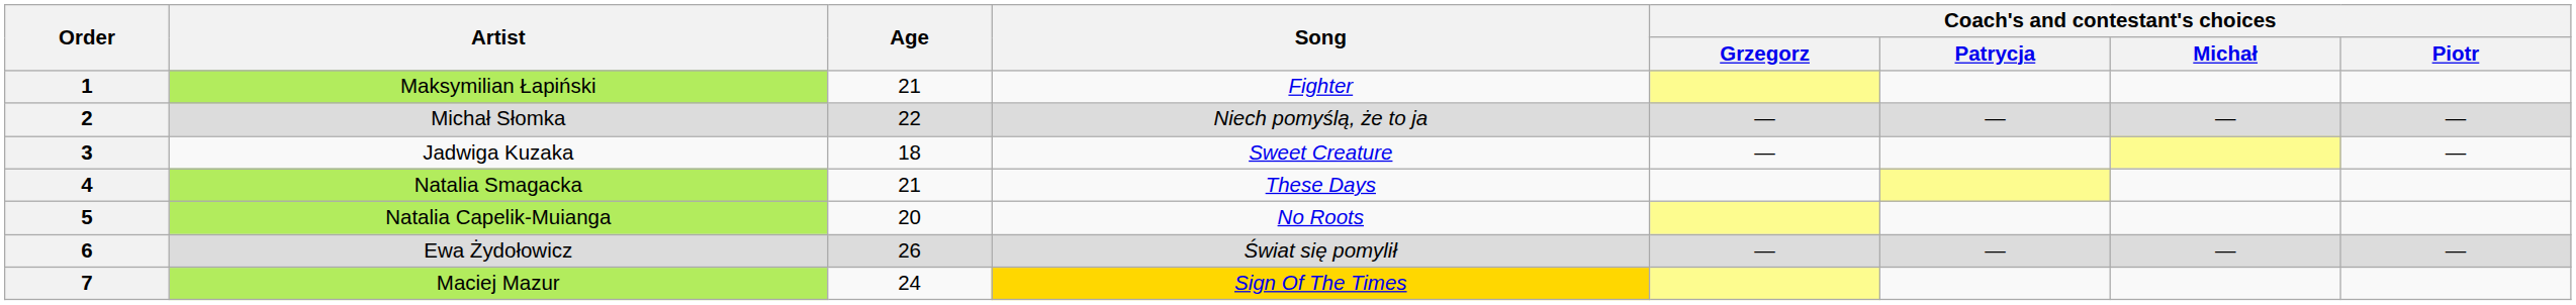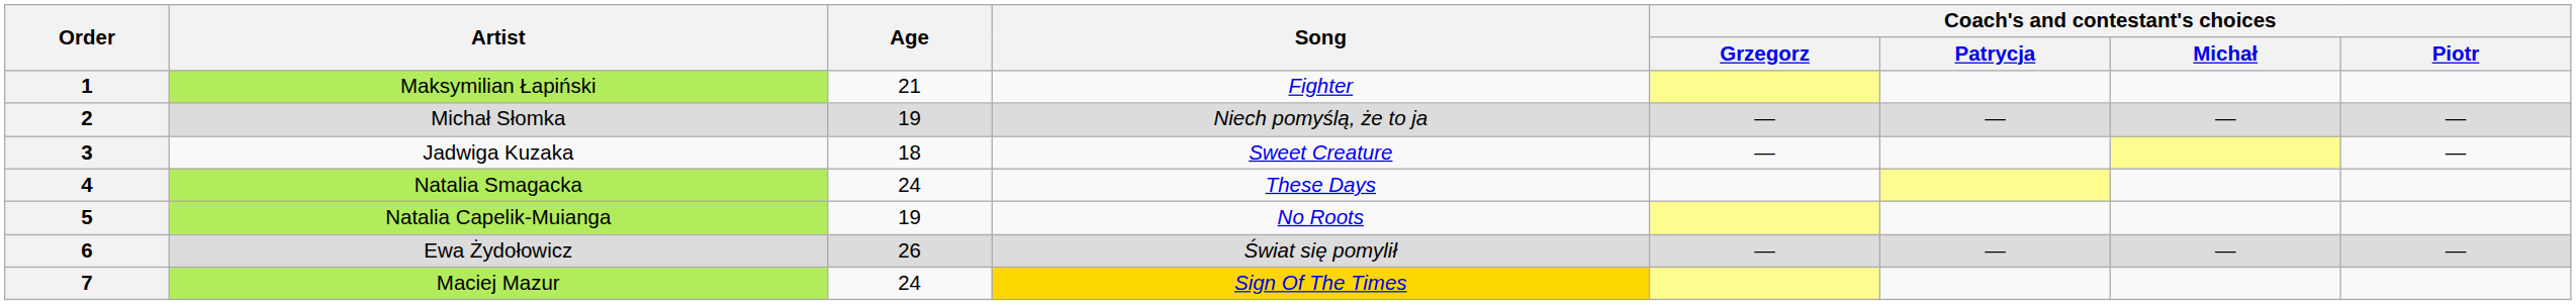 <table class="wikitable" style="text-align:center; width:100%;">
 <tr>
 <th scope="col" rowspan="2" style="width:05%;">Order</th>
 <th scope="col" rowspan="2" style="width:20%;">Artist</th>
 <th scope="col" rowspan="2" style="width:05%;">Age</th>
 <th scope="col" rowspan="2" style="width:20%;">Song</th>
 <th scope="col" colspan="4" style="width:32%;">Coach's and contestant's choices</th>
 </tr>
 <tr>
 <th style="width:07%;"><a href='#'>Grzegorz</a></th>
 <th style="width:07%;"><a href='#'>Patrycja</a></th>
 <th style="width:07%;"><a href='#'>Michał</a></th>
 <th style="width:07%;"><a href='#'>Piotr</a></th>
 </tr>
 <tr>
 <th>1</th>
 <td style="background:#B2EC5D;">Maksymilian Łapiński</td>
 <td>21</td>
 <td><em><a href='#'>Fighter</a></em></td>
 <td style="background:#fdfc8f;"><strong></strong></td>
 <td><strong></strong></td>
 <td><strong></strong></td>
 <td><strong></strong></td>
 </tr>
 <tr>
 <th>2</th>
 <td style="background:#DCDCDC;">Michał Słomka</td>
-<td style="background:#DCDCDC;">22</td>
+<td style="background:#DCDCDC;">19</td>
 <td style="background:#DCDCDC;"><em>Niech pomyślą, że to ja</em></td>
 <td style="background:#DCDCDC;">—</td>
 <td style="background:#DCDCDC;">—</td>
 <td style="background:#DCDCDC;">—</td>
 <td style="background:#DCDCDC;">—</td>
 </tr>
 <tr>
 <th>3</th>
 <td>Jadwiga Kuzaka</td>
 <td>18</td>
 <td><em><a href='#'>Sweet Creature</a></em></td>
 <td>—</td>
 <td><strong></strong></td>
 <td style="background:#fdfc8f;"><strong></strong></td>
 <td>—</td>
 </tr>
 <tr>
 <th>4</th>
 <td style="background:#B2EC5D;">Natalia Smagacka</td>
-<td>21</td>
+<td>24</td>
 <td><em><a href='#'>These Days</a></em></td>
 <td><strong></strong></td>
 <td style="background:#fdfc8f;"><strong></strong></td>
 <td><strong></strong></td>
 <td><strong></strong></td>
 </tr>
 <tr>
 <th>5</th>
 <td style="background:#B2EC5D;">Natalia Capelik-Muianga</td>
-<td>20</td>
+<td>19</td>
 <td><em><a href='#'>No Roots</a></em></td>
 <td style="background:#fdfc8f;"><strong></strong></td>
 <td><strong></strong></td>
 <td><strong></strong></td>
 <td><strong></strong></td>
 </tr>
 <tr>
 <th>6</th>
 <td style="background:#DCDCDC;">Ewa Żydołowicz</td>
 <td style="background:#DCDCDC;">26</td>
 <td style="background:#DCDCDC;"><em>Świat się pomylił</em></td>
 <td style="background:#DCDCDC;">—</td>
 <td style="background:#DCDCDC;">—</td>
 <td style="background:#DCDCDC;">—</td>
 <td style="background:#DCDCDC;">—</td>
 </tr>
 <tr>
 <th>7</th>
 <td style="background:#B2EC5D;">Maciej Mazur</td>
 <td>24</td>
 <td style="background: gold;"><em><a href='#'>Sign Of The Times</a></em></td>
 <td style="background:#fdfc8f;"><strong></strong></td>
 <td><strong></strong></td>
 <td><strong></strong></td>
 <td><strong></strong></td>
 </tr>
 </table>
